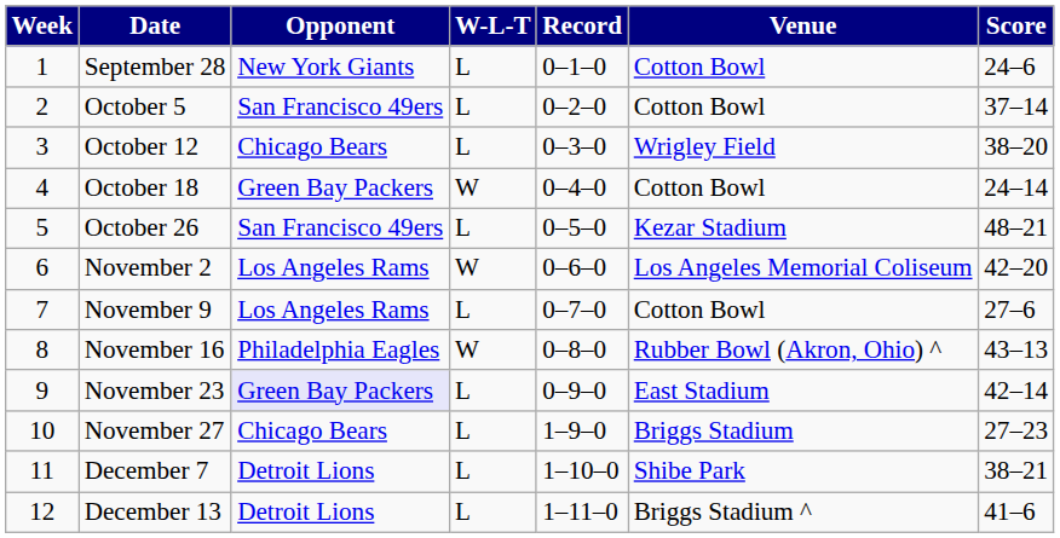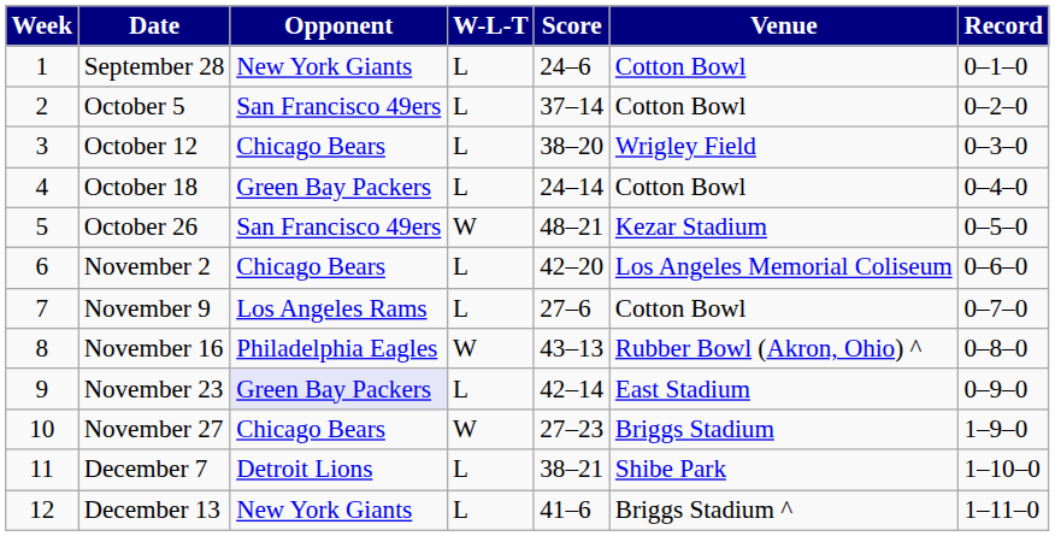 <table class="wikitable">
 <tr>
 <th style="background:navy; color:white;">Week</th>
 <th style="background:navy; color:white;">Date</th>
 <th style="background:navy; color:white;">Opponent</th>
 <th style="background:navy; color:white;">W-L-T</th>
+<th style="background:navy; color:white;">Score</th>
+<th style="background:navy; color:white;">Venue</th>
 <th style="background:navy; color:white;">Record</th>
-<th style="background:navy; color:white;">Venue</th>
-<th style="background:navy; color:white;">Score</th>
 </tr>
 <tr>
 <td align=center>1</td>
 <td>September 28</td>
 <td><a href='#'>New York Giants</a></td>
 <td>L</td>
+<td>24–6</td>
+<td><a href='#'>Cotton Bowl</a></td>
 <td>0–1–0</td>
-<td><a href='#'>Cotton Bowl</a></td>
-<td>24–6</td>
 </tr>
 <tr>
 <td align=center>2</td>
 <td>October 5</td>
 <td><a href='#'>San Francisco 49ers</a></td>
 <td>L</td>
+<td>37–14</td>
+<td>Cotton Bowl</td>
 <td>0–2–0</td>
-<td>Cotton Bowl</td>
-<td>37–14</td>
 </tr>
 <tr>
 <td align=center>3</td>
 <td>October 12</td>
 <td><a href='#'>Chicago Bears</a></td>
 <td>L</td>
+<td>38–20</td>
+<td><a href='#'>Wrigley Field</a></td>
 <td>0–3–0</td>
-<td><a href='#'>Wrigley Field</a></td>
-<td>38–20</td>
 </tr>
 <tr>
 <td align=center>4</td>
 <td>October 18</td>
 <td><a href='#'>Green Bay Packers</a></td>
-<td>W</td>
+<td>L</td>
+<td>24–14</td>
+<td>Cotton Bowl</td>
 <td>0–4–0</td>
-<td>Cotton Bowl</td>
-<td>24–14</td>
 </tr>
 <tr>
 <td align=center>5</td>
 <td>October 26</td>
 <td><a href='#'>San Francisco 49ers</a></td>
-<td>L</td>
+<td>W</td>
+<td>48–21</td>
+<td><a href='#'>Kezar Stadium</a></td>
 <td>0–5–0</td>
-<td><a href='#'>Kezar Stadium</a></td>
-<td>48–21</td>
 </tr>
 <tr>
 <td align=center>6</td>
 <td>November 2</td>
-<td><a href='#'>Los Angeles Rams</a></td>
-<td>W</td>
+<td><a href='#'>Chicago Bears</a></td>
+<td>L</td>
+<td>42–20</td>
+<td><a href='#'>Los Angeles Memorial Coliseum</a></td>
 <td>0–6–0</td>
-<td><a href='#'>Los Angeles Memorial Coliseum</a></td>
-<td>42–20</td>
 </tr>
 <tr>
 <td align=center>7</td>
 <td>November 9</td>
 <td><a href='#'>Los Angeles Rams</a></td>
 <td>L</td>
+<td>27–6</td>
+<td>Cotton Bowl</td>
 <td>0–7–0</td>
-<td>Cotton Bowl</td>
-<td>27–6</td>
 </tr>
 <tr>
 <td align=center>8</td>
 <td>November 16</td>
 <td><a href='#'>Philadelphia Eagles</a></td>
 <td>W</td>
+<td>43–13</td>
+<td><a href='#'>Rubber Bowl</a> (<a href='#'>Akron, Ohio</a>) ^</td>
 <td>0–8–0</td>
-<td><a href='#'>Rubber Bowl</a> (<a href='#'>Akron, Ohio</a>) ^</td>
-<td>43–13</td>
 </tr>
 <tr>
 <td align=center>9</td>
 <td>November 23</td>
 <td style="background: lavender;"><a href='#'>Green Bay Packers</a></td>
 <td>L</td>
+<td>42–14</td>
+<td><a href='#'>East Stadium</a></td>
 <td>0–9–0</td>
-<td><a href='#'>East Stadium</a></td>
-<td>42–14</td>
 </tr>
 <tr>
 <td align=center>10</td>
 <td>November 27</td>
 <td><a href='#'>Chicago Bears</a></td>
-<td>L</td>
+<td>W</td>
+<td>27–23</td>
+<td><a href='#'>Briggs Stadium</a></td>
 <td>1–9–0</td>
-<td><a href='#'>Briggs Stadium</a></td>
-<td>27–23</td>
 </tr>
 <tr>
 <td align=center>11</td>
 <td>December 7</td>
 <td><a href='#'>Detroit Lions</a></td>
 <td>L</td>
+<td>38–21</td>
+<td><a href='#'>Shibe Park</a></td>
 <td>1–10–0</td>
-<td><a href='#'>Shibe Park</a></td>
-<td>38–21</td>
 </tr>
 <tr>
 <td align=center>12</td>
 <td>December 13</td>
-<td><a href='#'>Detroit Lions</a></td>
+<td><a href='#'>New York Giants</a></td>
 <td>L</td>
+<td>41–6</td>
+<td>Briggs Stadium ^</td>
 <td>1–11–0</td>
-<td>Briggs Stadium ^</td>
-<td>41–6</td>
 </tr>
 </table>
